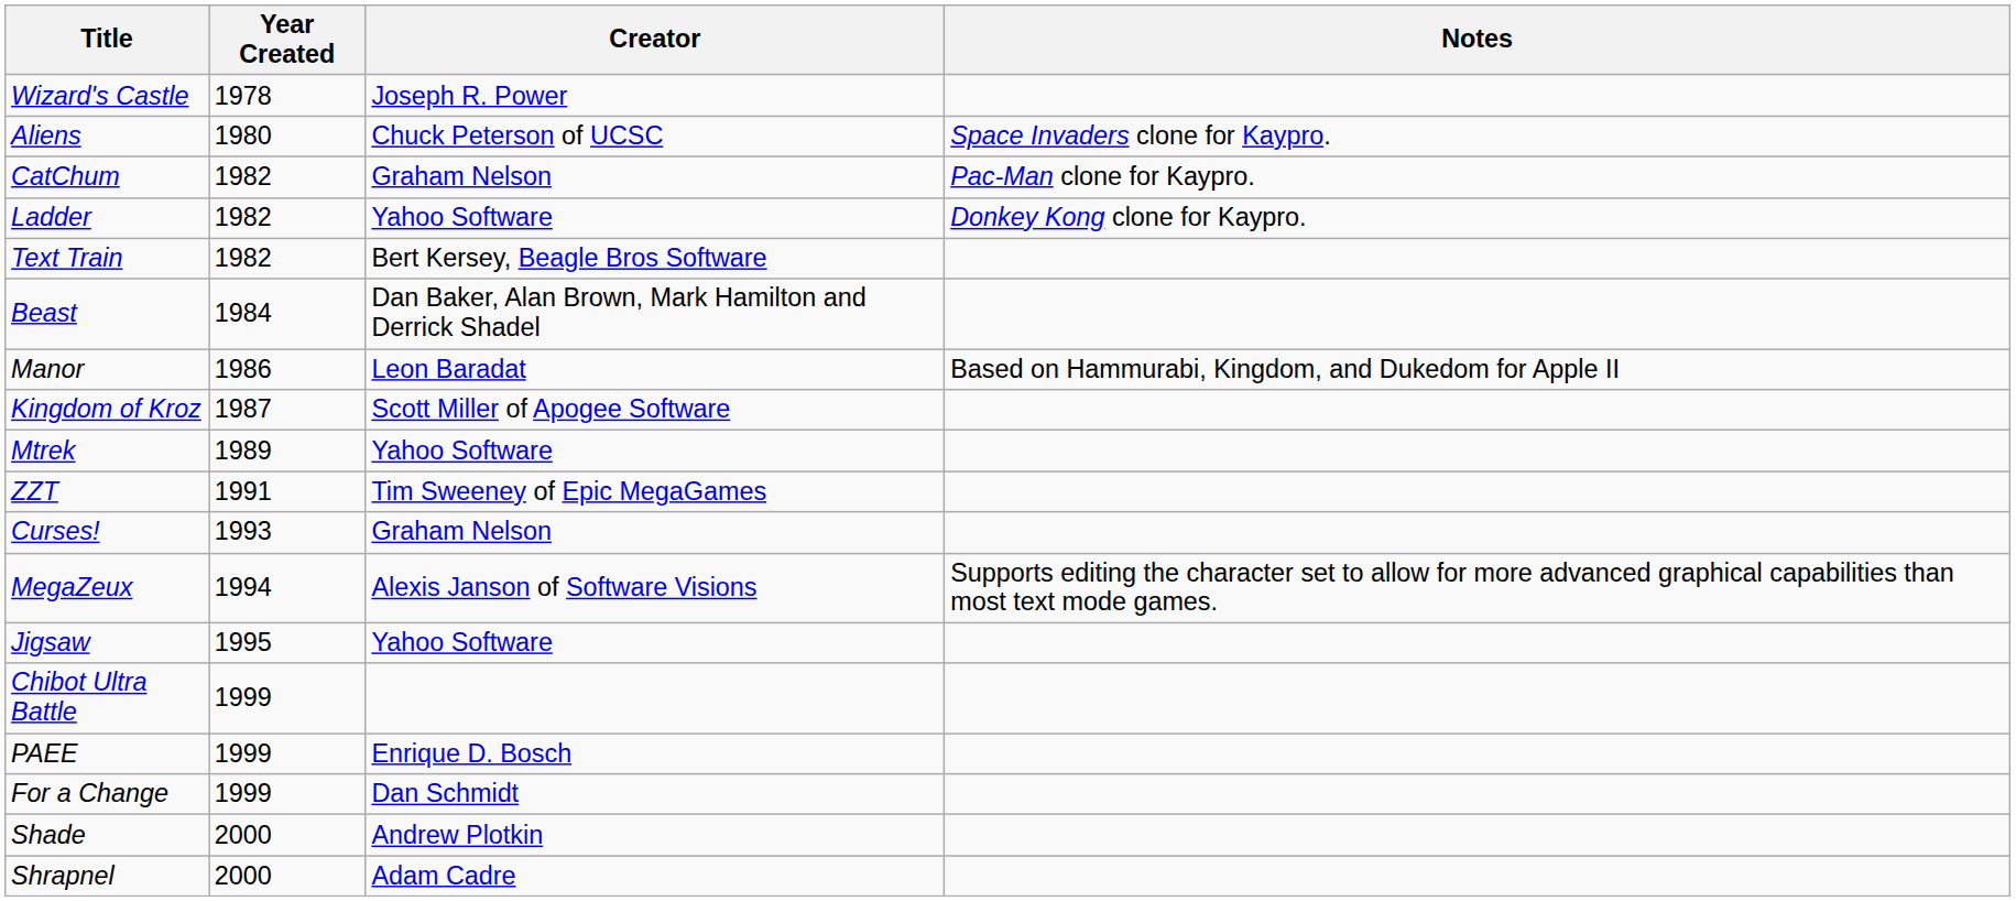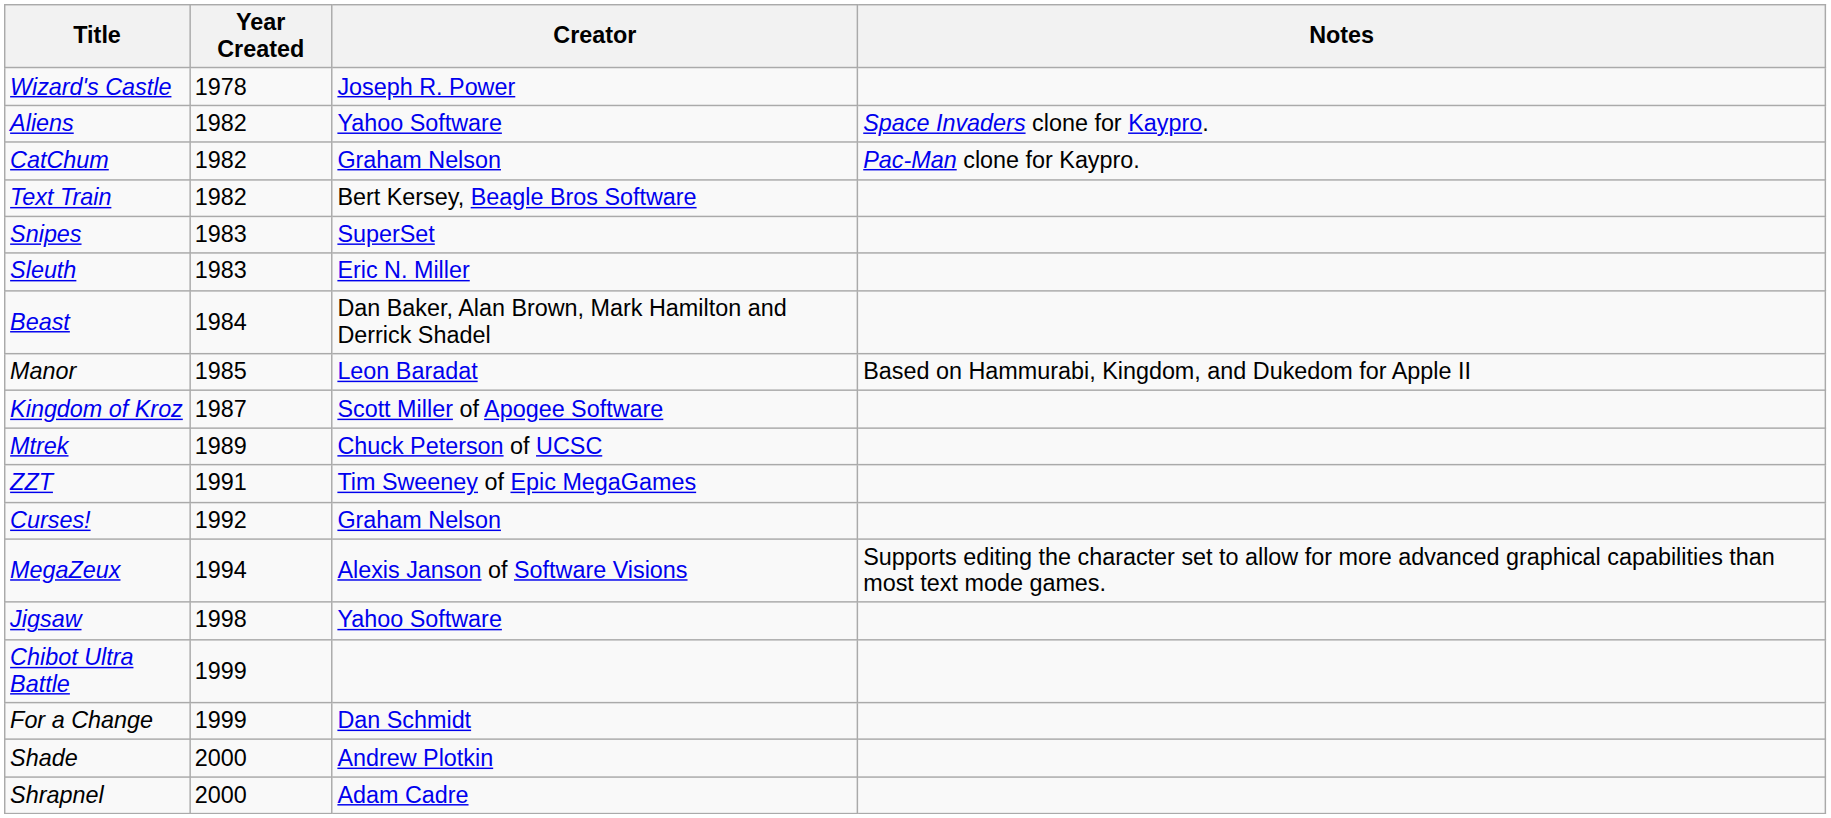 <table class="wikitable">
 <tr>
 <th>Title</th>
 <th>Year Created</th>
 <th>Creator</th>
 <th>Notes</th>
 </tr>
 <tr>
 <td><em><a href='#'>Wizard's Castle</a></em></td>
 <td>1978</td>
 <td><a href='#'>Joseph R. Power</a></td>
 <td></td>
 </tr>
 <tr>
 <td><em><a href='#'>Aliens</a></em></td>
-<td>1980</td>
-<td><a href='#'>Chuck Peterson</a> of <a href='#'>UCSC</a></td>
+<td>1982</td>
+<td><a href='#'>Yahoo Software</a></td>
 <td><em><a href='#'>Space Invaders</a></em> clone for <a href='#'>Kaypro</a>.</td>
 </tr>
 <tr>
 <td><em><a href='#'>CatChum</a></em></td>
 <td>1982</td>
 <td><a href='#'>Graham Nelson</a></td>
 <td><em><a href='#'>Pac-Man</a></em> clone for Kaypro.</td>
 </tr>
 <tr>
-<td><em><a href='#'>Ladder</a></em></td>
-<td>1982</td>
-<td><a href='#'>Yahoo Software</a></td>
-<td><em><a href='#'>Donkey Kong</a></em> clone for Kaypro.</td>
-</tr>
-<tr>
 <td><em><a href='#'>Text Train</a></em></td>
 <td>1982</td>
 <td>Bert Kersey, <a href='#'>Beagle Bros Software</a></td>
+<td></td>
+</tr>
+<tr>
+<td><em><a href='#'>Snipes</a></em></td>
+<td>1983</td>
+<td><a href='#'>SuperSet</a></td>
+<td></td>
+</tr>
+<tr>
+<td><em><a href='#'>Sleuth</a></em></td>
+<td>1983</td>
+<td><a href='#'>Eric N. Miller</a></td>
 <td></td>
 </tr>
 <tr>
 <td><em><a href='#'>Beast</a></em></td>
 <td>1984</td>
 <td>Dan Baker, Alan Brown, Mark Hamilton and Derrick Shadel</td>
 <td></td>
 </tr>
 <tr>
 <td><em>Manor</em></td>
-<td>1986</td>
+<td>1985</td>
 <td><a href='#'>Leon Baradat</a></td>
 <td>Based on Hammurabi, Kingdom, and Dukedom for Apple II</td>
 </tr>
 <tr>
 <td><em><a href='#'>Kingdom of Kroz</a></em></td>
 <td>1987</td>
 <td><a href='#'>Scott Miller</a> of <a href='#'>Apogee Software</a></td>
 <td></td>
 </tr>
 <tr>
 <td><em><a href='#'>Mtrek</a></em></td>
 <td>1989</td>
-<td><a href='#'>Yahoo Software</a></td>
+<td><a href='#'>Chuck Peterson</a> of <a href='#'>UCSC</a></td>
 <td></td>
 </tr>
 <tr>
 <td><em><a href='#'>ZZT</a></em></td>
 <td>1991</td>
 <td><a href='#'>Tim Sweeney</a> of <a href='#'>Epic MegaGames</a></td>
 <td></td>
 </tr>
 <tr>
 <td><em><a href='#'>Curses!</a></em></td>
-<td>1993</td>
+<td>1992</td>
 <td><a href='#'>Graham Nelson</a></td>
 <td></td>
 </tr>
 <tr>
 <td><em><a href='#'>MegaZeux</a></em></td>
 <td>1994</td>
 <td><a href='#'>Alexis Janson</a> of <a href='#'>Software Visions</a></td>
 <td>Supports editing the character set to allow for more advanced graphical capabilities than most text mode games.</td>
 </tr>
 <tr>
 <td><em><a href='#'>Jigsaw</a></em></td>
-<td>1995</td>
+<td>1998</td>
 <td><a href='#'>Yahoo Software</a></td>
 <td></td>
 </tr>
 <tr>
 <td><em><a href='#'>Chibot Ultra Battle</a></em></td>
 <td>1999</td>
 <td></td>
-<td></td>
-</tr>
-<tr>
-<td><em>PAEE</em></td>
-<td>1999</td>
-<td><a href='#'>Enrique D. Bosch</a></td>
 <td></td>
 </tr>
 <tr>
 <td><em>For a Change</em></td>
 <td>1999</td>
 <td><a href='#'>Dan Schmidt</a></td>
 <td></td>
 </tr>
 <tr>
 <td><em>Shade</em></td>
 <td>2000</td>
 <td><a href='#'>Andrew Plotkin</a></td>
 <td></td>
 </tr>
 <tr>
 <td><em>Shrapnel</em></td>
 <td>2000</td>
 <td><a href='#'>Adam Cadre</a></td>
 <td></td>
 </tr>
 </table>
